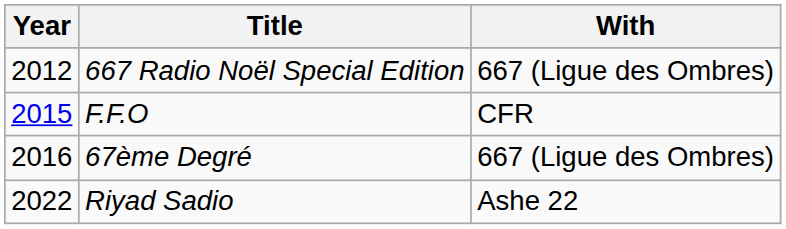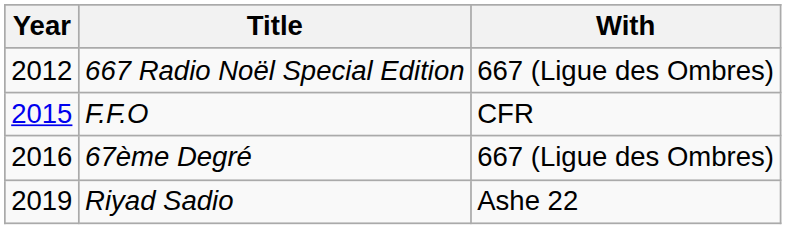 <table class="wikitable">
 <tr>
 <th>Year</th>
 <th>Title</th>
 <th>With</th>
 </tr>
 <tr>
 <td>2012</td>
 <td><em>667 Radio Noël Special Edition</em></td>
 <td>667 (Ligue des Ombres)</td>
 </tr>
 <tr>
 <td><a href='#'>2015</a></td>
 <td><em>F.F.O</em></td>
 <td>CFR</td>
 </tr>
 <tr>
 <td>2016</td>
 <td><em>67ème Degré</em></td>
 <td>667 (Ligue des Ombres)</td>
 </tr>
 <tr>
-<td>2022</td>
+<td>2019</td>
 <td><em>Riyad Sadio</em></td>
 <td>Ashe 22</td>
 </tr>
 </table>
